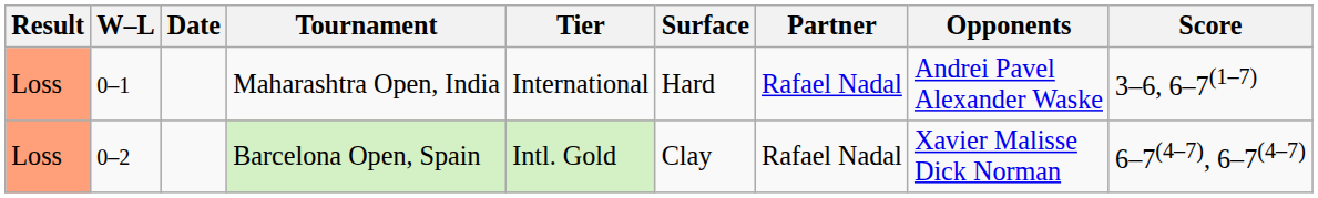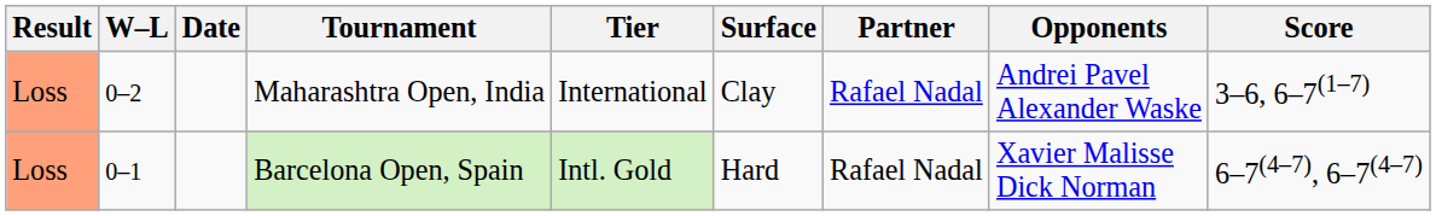 <table class="sortable wikitable">
 <tr>
 <th>Result</th>
 <th class="unsortable">W–L</th>
 <th>Date</th>
 <th>Tournament</th>
 <th>Tier</th>
 <th>Surface</th>
 <th>Partner</th>
 <th>Opponents</th>
 <th class="unsortable">Score</th>
 </tr>
 <tr>
 <td style="background:#ffa07a;">Loss</td>
-<td><small>0–1</small></td>
+<td><small>0–2</small></td>
 <td><a href='#'></a></td>
 <td>Maharashtra Open, India</td>
 <td>International</td>
-<td>Hard</td>
+<td>Clay</td>
 <td> <a href='#'>Rafael Nadal</a></td>
 <td> <a href='#'>Andrei Pavel</a><br> <a href='#'>Alexander Waske</a></td>
 <td>3–6, 6–7<sup>(1–7)</sup></td>
 </tr>
 <tr>
 <td style="background:#ffa07a;">Loss</td>
-<td><small>0–2</small></td>
+<td><small>0–1</small></td>
 <td><a href='#'></a></td>
 <td style="background:#D4F1C5;">Barcelona Open, Spain</td>
 <td style="background:#D4F1C5;">Intl. Gold</td>
-<td>Clay</td>
+<td>Hard</td>
 <td> Rafael Nadal</td>
 <td> <a href='#'>Xavier Malisse</a><br> <a href='#'>Dick Norman</a></td>
 <td>6–7<sup>(4–7)</sup>, 6–7<sup>(4–7)</sup></td>
 </tr>
 </table>
